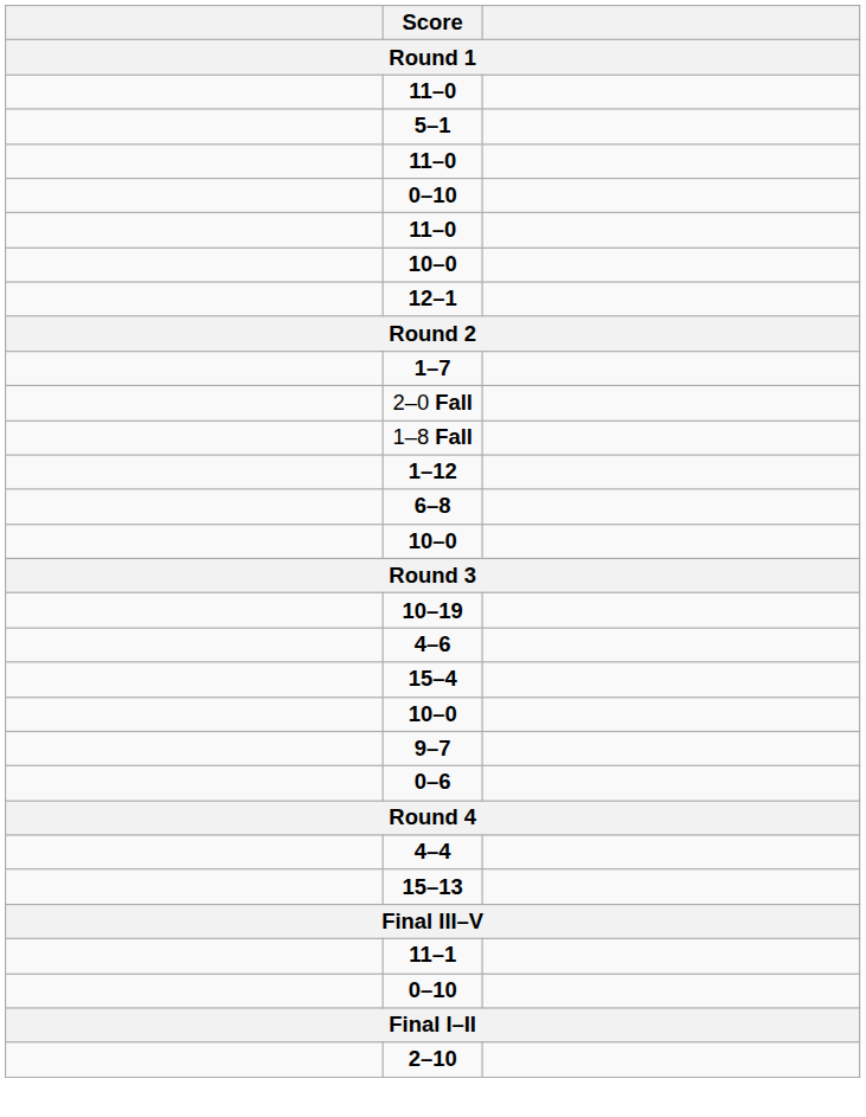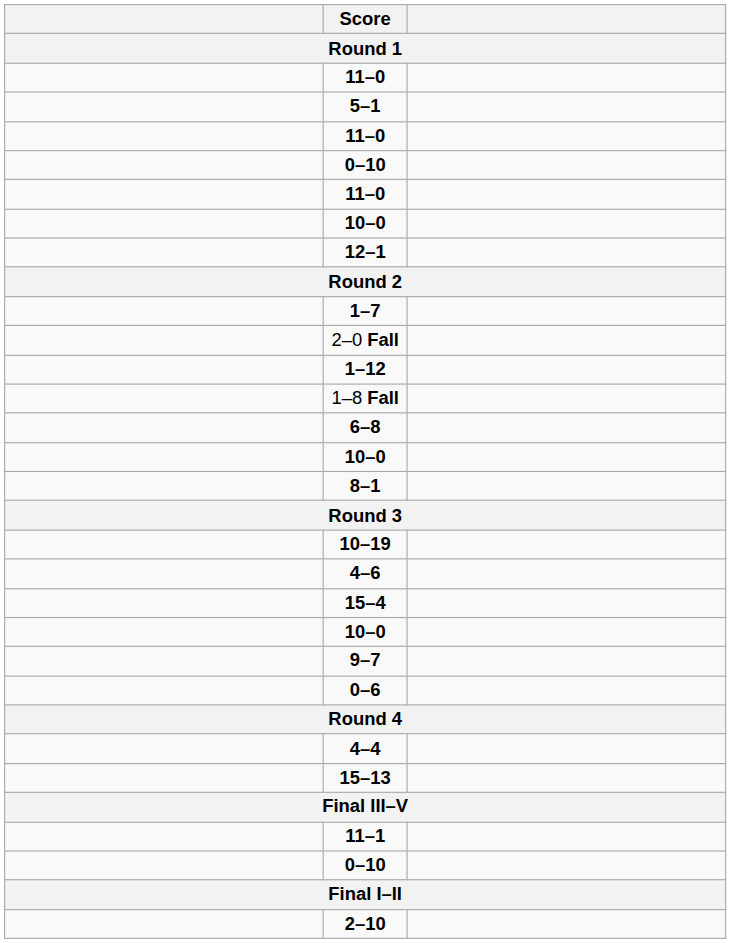 <table class="wikitable" style="text-align: left;">
 <tr>
 <th align="right" width="270"></th>
 <th width="65">Score</th>
 <th align="left" width="270"></th>
 </tr>
 <tr>
 <th colspan="3">Round 1</th>
 </tr>
 <tr>
 <td><strong></strong></td>
 <td align=center><strong>11–0</strong></td>
 <td></td>
 </tr>
 <tr>
 <td><strong></strong></td>
 <td align=center><strong>5–1</strong></td>
 <td></td>
 </tr>
 <tr>
 <td><strong></strong></td>
 <td align=center><strong>11–0</strong></td>
 <td></td>
 </tr>
 <tr>
 <td></td>
 <td align=center><strong>0–10</strong></td>
 <td><strong></strong></td>
 </tr>
 <tr>
 <td><strong></strong></td>
 <td align=center><strong>11–0</strong></td>
 <td></td>
 </tr>
 <tr>
 <td><strong></strong></td>
 <td align=center><strong>10–0</strong></td>
 <td></td>
 </tr>
 <tr>
 <td><strong></strong></td>
 <td align=center><strong>12–1</strong></td>
 <td></td>
 </tr>
 <tr>
 <th colspan="3">Round 2</th>
 </tr>
 <tr>
 <td></td>
 <td align=center><strong>1–7</strong></td>
 <td><strong></strong></td>
 </tr>
 <tr>
 <td><strong></strong></td>
 <td align=center>2–0 <strong>Fall</strong></td>
 <td></td>
 </tr>
 <tr>
 <td></td>
-<td align=center>1–8 <strong>Fall</strong></td>
+<td align=center><strong>1–12</strong></td>
 <td><strong></strong></td>
 </tr>
 <tr>
 <td></td>
-<td align=center><strong>1–12</strong></td>
+<td align=center>1–8 <strong>Fall</strong></td>
 <td><strong></strong></td>
 </tr>
 <tr>
 <td></td>
 <td align=center><strong>6–8</strong></td>
 <td><strong></strong></td>
 </tr>
 <tr>
 <td><strong></strong></td>
 <td align=center><strong>10–0</strong></td>
+<td></td>
+</tr>
+<tr>
+<td><strong></strong></td>
+<td align=center><strong>8–1</strong></td>
 <td></td>
 </tr>
 <tr>
 <th colspan="3">Round 3</th>
 </tr>
 <tr>
 <td></td>
 <td align=center><strong>10–19</strong></td>
 <td><strong></strong></td>
 </tr>
 <tr>
 <td></td>
 <td align=center><strong>4–6</strong></td>
 <td><strong></strong></td>
 </tr>
 <tr>
 <td><strong></strong></td>
 <td align=center><strong>15–4</strong></td>
 <td></td>
 </tr>
 <tr>
 <td><strong></strong></td>
 <td align=center><strong>10–0</strong></td>
 <td></td>
 </tr>
 <tr>
 <td><strong></strong></td>
 <td align=center><strong>9–7</strong></td>
 <td></td>
 </tr>
 <tr>
 <td></td>
 <td align=center><strong>0–6</strong></td>
 <td><strong></strong></td>
 </tr>
 <tr>
 <th colspan="3">Round 4</th>
 </tr>
 <tr>
 <td></td>
 <td align=center><strong>4–4</strong></td>
 <td><strong></strong></td>
 </tr>
 <tr>
 <td><strong></strong></td>
 <td align=center><strong>15–13</strong></td>
 <td></td>
 </tr>
 <tr>
 <th colspan="3">Final III–V</th>
 </tr>
 <tr>
 <td><strong></strong></td>
 <td align=center><strong>11–1</strong></td>
 <td></td>
 </tr>
 <tr>
 <td></td>
 <td align=center><strong>0–10</strong></td>
 <td><strong></strong></td>
 </tr>
 <tr>
 <th colspan="3">Final I–II</th>
 </tr>
 <tr>
 <td></td>
 <td align=center><strong>2–10</strong></td>
 <td><strong></strong></td>
 </tr>
 </table>
